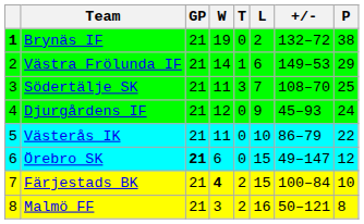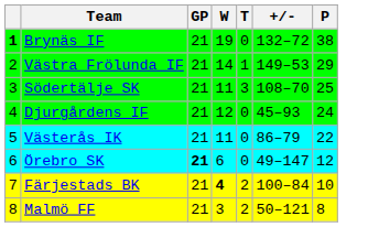 <table class="wikitable">
 <tr>
 <th></th>
 <th>Team</th>
 <th>GP</th>
 <th>W</th>
 <th>T</th>
-<th>L</th>
 <th>+/-</th>
 <th>P</th>
 </tr>
 <tr style="background:#00FF00">
 <td><strong>1</strong></td>
 <td><a href='#'>Brynäs IF</a></td>
 <td>21</td>
 <td>19</td>
 <td>0</td>
-<td>2</td>
 <td>132–72</td>
 <td>38</td>
 </tr>
 <tr style="background:#00FF00">
 <td>2</td>
 <td><a href='#'>Västra Frölunda IF</a></td>
 <td>21</td>
 <td>14</td>
 <td>1</td>
-<td>6</td>
 <td>149–53</td>
 <td>29</td>
 </tr>
 <tr style="background:#00FF00">
 <td>3</td>
 <td><a href='#'>Södertälje SK</a></td>
 <td>21</td>
 <td>11</td>
 <td>3</td>
-<td>7</td>
 <td>108–70</td>
 <td>25</td>
 </tr>
 <tr style="background:#00FF00">
 <td>4</td>
 <td><a href='#'>Djurgårdens IF</a></td>
 <td>21</td>
 <td>12</td>
 <td>0</td>
-<td>9</td>
 <td>45–93</td>
 <td>24</td>
 </tr>
 <tr style="background:#00FFFF">
 <td>5</td>
 <td><a href='#'>Västerås IK</a></td>
 <td>21</td>
 <td>11</td>
 <td>0</td>
-<td>10</td>
 <td>86–79</td>
 <td>22</td>
 </tr>
 <tr style="background:#00FFFF">
 <td>6</td>
 <td><a href='#'>Örebro SK</a></td>
 <td><strong>21</strong></td>
 <td>6</td>
 <td>0</td>
-<td>15</td>
 <td>49–147</td>
 <td>12</td>
 </tr>
 <tr style="background:#FFFF00">
 <td>7</td>
 <td><a href='#'>Färjestads BK</a></td>
 <td>21</td>
 <td><strong>4</strong></td>
 <td>2</td>
-<td>15</td>
 <td>100–84</td>
 <td>10</td>
 </tr>
 <tr style="background:#FFFF00">
 <td>8</td>
 <td><a href='#'>Malmö FF</a></td>
 <td>21</td>
 <td>3</td>
 <td>2</td>
-<td>16</td>
 <td>50–121</td>
 <td>8</td>
 </tr>
 </table>
